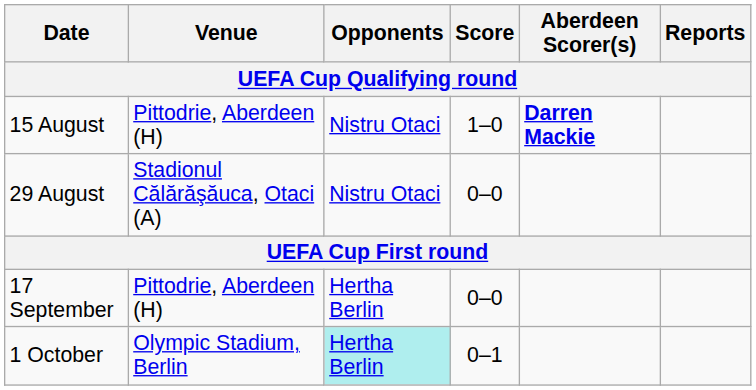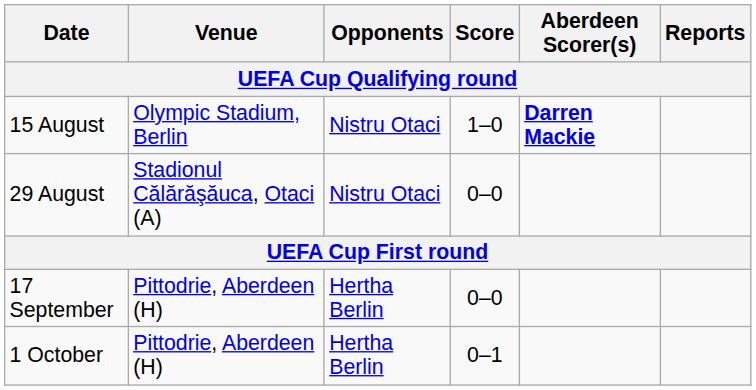 <table class="wikitable" width=90%>
 <tr>
 <th>Date</th>
 <th>Venue</th>
 <th>Opponents</th>
 <th>Score</th>
 <th>Aberdeen Scorer(s)</th>
 <th>Reports</th>
 </tr>
 <tr>
 <th colspan=7><a href='#'>UEFA Cup Qualifying round</a></th>
 </tr>
 <tr>
 <td>15 August</td>
-<td><a href='#'>Pittodrie</a>, <a href='#'>Aberdeen</a> (H)</td>
+<td><a href='#'>Olympic Stadium, Berlin</a></td>
 <td> <a href='#'>Nistru Otaci</a></td>
 <td align=center>1–0</td>
 <td><strong><a href='#'>Darren Mackie</a></strong></td>
 <td></td>
 </tr>
 <tr>
 <td>29 August</td>
 <td><a href='#'>Stadionul Călărăşăuca</a>, <a href='#'>Otaci</a> (A)</td>
 <td> <a href='#'>Nistru Otaci</a></td>
 <td align=center>0–0</td>
 <td></td>
 <td></td>
 </tr>
 <tr>
 <th colspan=7><a href='#'>UEFA Cup First round</a></th>
 </tr>
 <tr>
 <td>17 September</td>
 <td><a href='#'>Pittodrie</a>, <a href='#'>Aberdeen</a> (H)</td>
 <td> <a href='#'>Hertha Berlin</a></td>
 <td align=center>0–0</td>
 <td></td>
 <td></td>
 </tr>
 <tr>
 <td>1 October</td>
-<td><a href='#'>Olympic Stadium, Berlin</a></td>
-<td style="background: paleturquoise;"> <a href='#'>Hertha Berlin</a></td>
+<td><a href='#'>Pittodrie</a>, <a href='#'>Aberdeen</a> (H)</td>
+<td> <a href='#'>Hertha Berlin</a></td>
 <td align=center>0–1</td>
 <td></td>
 <td></td>
 </tr>
 </table>
